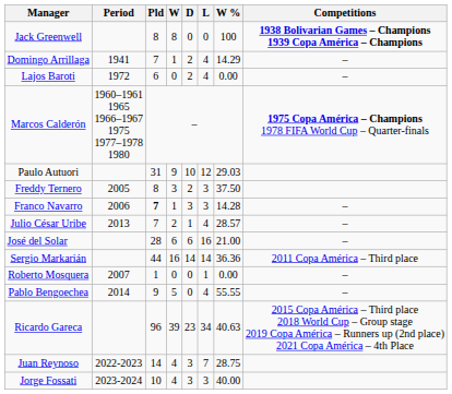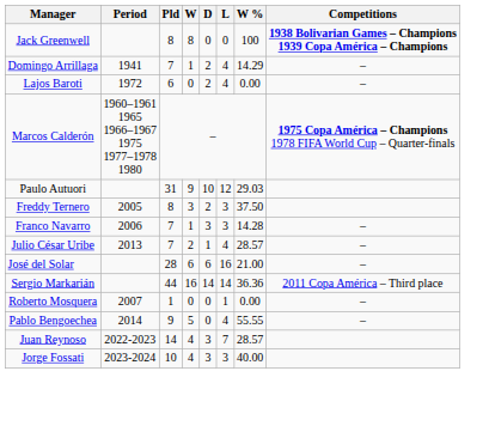 <table class="wikitable sortable" style="text-align: center;">
 <tr>
 <th>Manager</th>
 <th>Period</th>
 <th>Pld</th>
 <th>W</th>
 <th>D</th>
 <th>L</th>
 <th>W %</th>
 <th>Competitions</th>
 </tr>
 <tr>
 <td> <a href='#'>Jack Greenwell</a></td>
 <td></td>
 <td>8</td>
 <td>8</td>
 <td>0</td>
 <td>0</td>
 <td>100</td>
 <td><strong><a href='#'>1938 Bolivarian Games</a> – Champions<br><a href='#'>1939 Copa América</a> – Champions</strong></td>
 </tr>
 <tr>
 <td> <a href='#'>Domingo Arrillaga</a></td>
 <td>1941</td>
 <td>7</td>
 <td>1</td>
 <td>2</td>
 <td>4</td>
 <td>14.29</td>
 <td>–</td>
 </tr>
 <tr>
 <td> <a href='#'>Lajos Baroti</a></td>
 <td>1972</td>
 <td>6</td>
 <td>0</td>
 <td>2</td>
 <td>4</td>
 <td>0.00</td>
 <td>–</td>
 </tr>
 <tr>
 <td> <a href='#'>Marcos Calderón</a></td>
 <td>1960–1961<br>1965<br>1966–1967<br>1975<br>1977–1978<br>1980</td>
 <td colspan="5">–</td>
 <td><strong><a href='#'>1975 Copa América</a> – Champions</strong><br><a href='#'>1978 FIFA World Cup</a> – Quarter-finals</td>
 </tr>
 <tr>
 <td> Paulo Autuori</td>
 <td></td>
 <td>31</td>
 <td>9</td>
 <td>10</td>
 <td>12</td>
 <td>29.03</td>
 <td></td>
 </tr>
 <tr>
 <td> <a href='#'>Freddy Ternero</a></td>
 <td>2005</td>
 <td>8</td>
 <td>3</td>
 <td>2</td>
 <td>3</td>
 <td>37.50</td>
 <td></td>
 </tr>
 <tr>
 <td> <a href='#'>Franco Navarro</a></td>
 <td>2006</td>
-<td><strong>7</strong></td>
+<td>7</td>
 <td>1</td>
 <td>3</td>
 <td>3</td>
 <td>14.28</td>
 <td>–</td>
 </tr>
 <tr>
 <td> <a href='#'>Julio César Uribe</a></td>
 <td>2013</td>
 <td>7</td>
 <td>2</td>
 <td>1</td>
 <td>4</td>
 <td>28.57</td>
 <td>–</td>
 </tr>
 <tr>
 <td style="text-align: left;"> <a href='#'>José del Solar</a></td>
 <td></td>
 <td>28</td>
 <td>6</td>
 <td>6</td>
 <td>16</td>
 <td>21.00</td>
 <td>–</td>
 </tr>
 <tr>
 <td> <a href='#'>Sergio Markarián</a></td>
 <td></td>
 <td>44</td>
 <td>16</td>
 <td>14</td>
 <td>14</td>
 <td>36.36</td>
 <td><a href='#'>2011 Copa América</a> – Third place</td>
 </tr>
 <tr>
 <td> <a href='#'>Roberto Mosquera</a></td>
 <td>2007</td>
 <td>1</td>
 <td>0</td>
 <td>0</td>
 <td>1</td>
 <td>0.00</td>
 <td>–</td>
 </tr>
 <tr>
 <td> <a href='#'>Pablo Bengoechea</a></td>
 <td>2014</td>
 <td>9</td>
 <td>5</td>
 <td>0</td>
 <td>4</td>
 <td>55.55</td>
 <td>–</td>
 </tr>
 <tr>
-<td> <a href='#'>Ricardo Gareca</a></td>
-<td></td>
-<td>96</td>
-<td>39</td>
-<td>23</td>
-<td>34</td>
-<td>40.63</td>
-<td><a href='#'>2015 Copa América</a> – Third place<br><a href='#'>2018 World Cup</a> – Group stage<br><a href='#'>2019 Copa América</a> – Runners up (2nd place)<br><a href='#'>2021 Copa América</a> – 4th Place</td>
-</tr>
-<tr>
 <td> <a href='#'>Juan Reynoso</a></td>
 <td>2022-2023</td>
 <td>14</td>
 <td>4</td>
 <td>3</td>
 <td>7</td>
-<td>28.75</td>
+<td>28.57</td>
 <td></td>
 </tr>
 <tr>
 <td> <a href='#'>Jorge Fossati</a></td>
 <td>2023-2024</td>
 <td>10</td>
 <td>4</td>
 <td>3</td>
 <td>3</td>
 <td>40.00</td>
 <td></td>
 </tr>
 </table>
